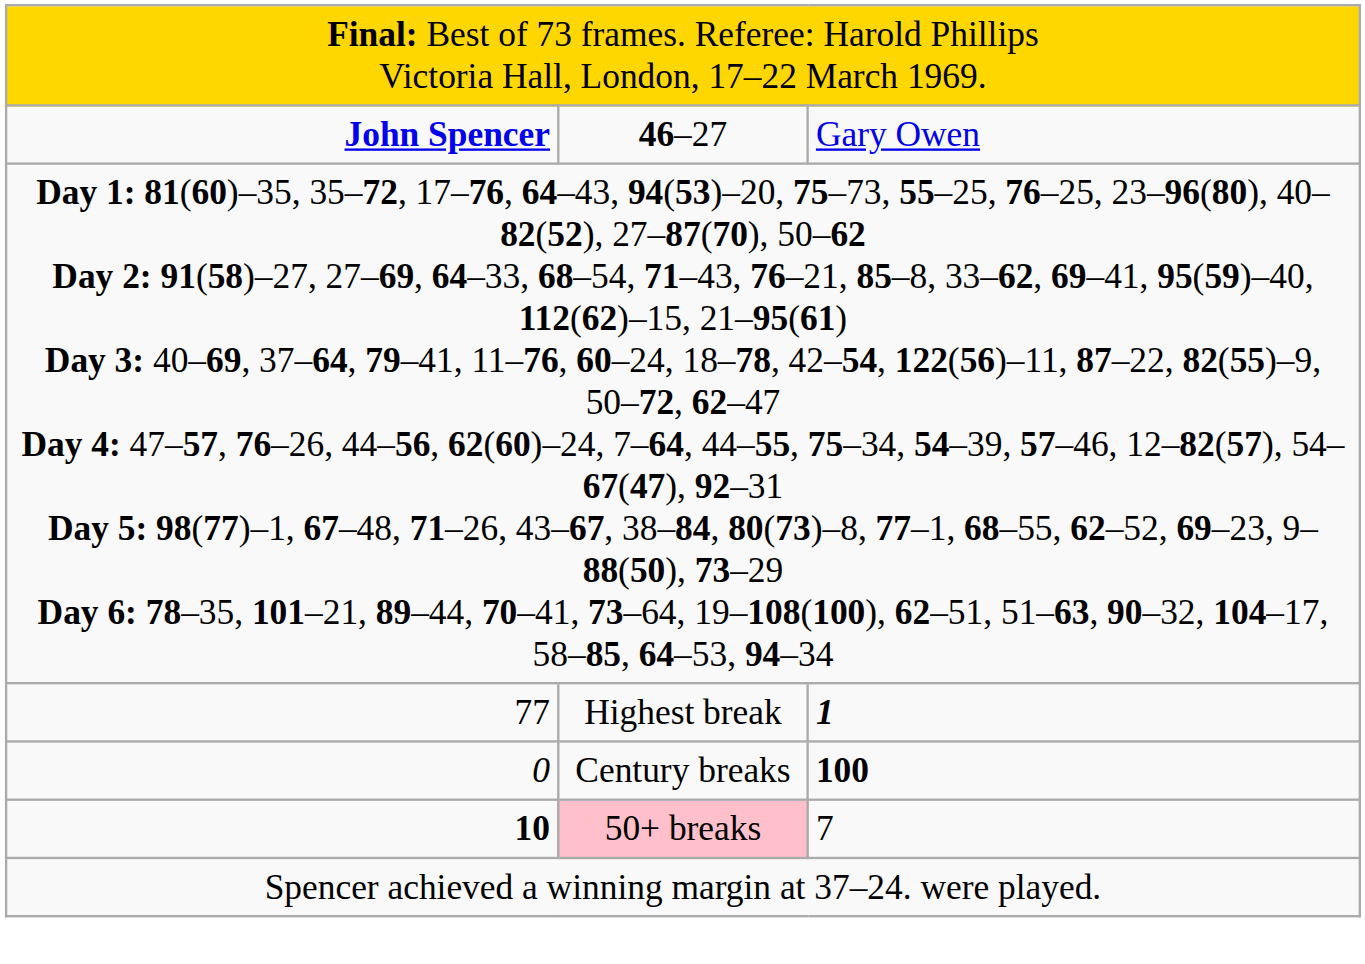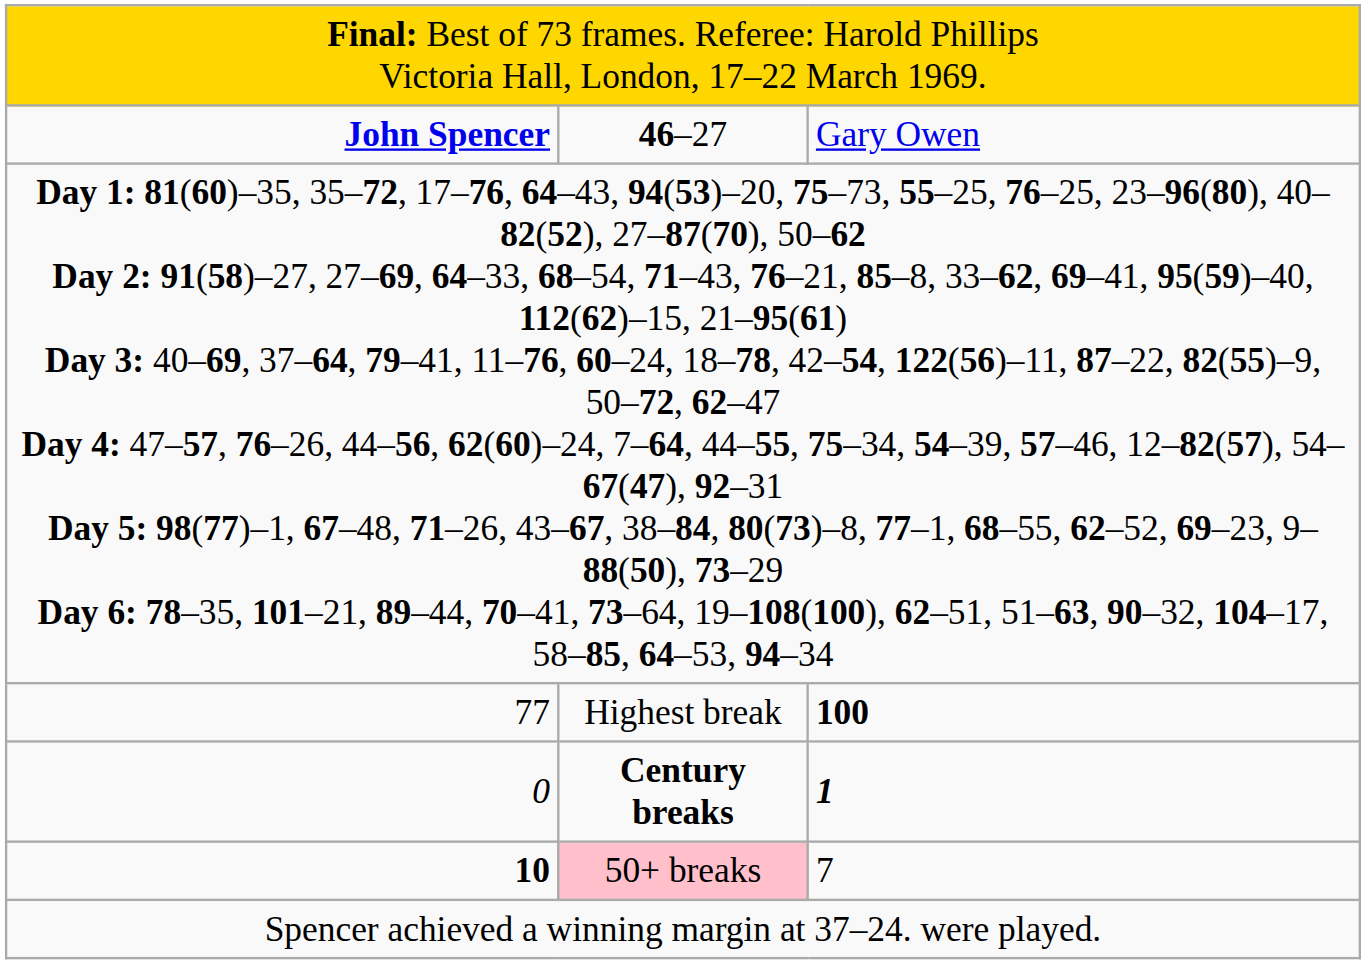 <table class="wikitable" style="font-size: 95%; margin: 1em auto 1em auto;">
 <tr>
 <td colspan="3" align="center" bgcolor="#ffd700"><strong>Final:</strong> Best of 73 frames. Referee: Harold Phillips<br>Victoria Hall, London, 17–22 March 1969.</td>
 </tr>
 <tr>
 <td width="230" align="right"><strong><a href='#'>John Spencer</a></strong> <br></td>
 <td width="100" align="center"><strong>46</strong>–27</td>
 <td width="230"><a href='#'>Gary Owen</a> <br></td>
 </tr>
 <tr>
 <td colspan="3" align="center" style="font-size: 100%"><strong>Day 1:</strong> <strong>81</strong>(<strong>60</strong>)–35, 35–<strong>72</strong>, 17–<strong>76</strong>, <strong>64</strong>–43, <strong>94</strong>(<strong>53</strong>)–20, <strong>75</strong>–73, <strong>55</strong>–25, <strong>76</strong>–25, 23–<strong>96</strong>(<strong>80</strong>), 40–<strong>82</strong>(<strong>52</strong>), 27–<strong>87</strong>(<strong>70</strong>), 50–<strong>62</strong><br><strong>Day 2:</strong> <strong>91</strong>(<strong>58</strong>)–27, 27–<strong>69</strong>, <strong>64</strong>–33, <strong>68</strong>–54, <strong>71</strong>–43, <strong>76</strong>–21, <strong>85</strong>–8, 33–<strong>62</strong>, <strong>69</strong>–41, <strong>95</strong>(<strong>59</strong>)–40, <strong>112</strong>(<strong>62</strong>)–15, 21–<strong>95</strong>(<strong>61</strong>)<br><strong>Day 3:</strong> 40–<strong>69</strong>, 37–<strong>64</strong>, <strong>79</strong>–41, 11–<strong>76</strong>, <strong>60</strong>–24, 18–<strong>78</strong>, 42–<strong>54</strong>, <strong>122</strong>(<strong>56</strong>)–11, <strong>87</strong>–22, <strong>82</strong>(<strong>55</strong>)–9, 50–<strong>72</strong>, <strong>62</strong>–47<br><strong>Day 4:</strong> 47–<strong>57</strong>, <strong>76</strong>–26, 44–<strong>56</strong>, <strong>62</strong>(<strong>60</strong>)–24, 7–<strong>64</strong>, 44–<strong>55</strong>, <strong>75</strong>–34, <strong>54</strong>–39, <strong>57</strong>–46, 12–<strong>82</strong>(<strong>57</strong>), 54–<strong>67</strong>(<strong>47</strong>), <strong>92</strong>–31<br><strong>Day 5:</strong> <strong>98</strong>(<strong>77</strong>)–1, <strong>67</strong>–48, <strong>71</strong>–26, 43–<strong>67</strong>, 38–<strong>84</strong>, <strong>80</strong>(<strong>73</strong>)–8, <strong>77</strong>–1, <strong>68</strong>–55, <strong>62</strong>–52, <strong>69</strong>–23, 9–<strong>88</strong>(<strong>50</strong>), <strong>73</strong>–29<br><strong>Day 6:</strong> <strong>78</strong>–35, <strong>101</strong>–21, <strong>89</strong>–44, <strong>70</strong>–41, <strong>73</strong>–64, 19–<strong>108</strong>(<strong>100</strong>), <strong>62</strong>–51, 51–<strong>63</strong>, <strong>90</strong>–32, <strong>104</strong>–17, 58–<strong>85</strong>, <strong>64</strong>–53, <strong>94</strong>–34</td>
 </tr>
 <tr>
 <td align="right">77</td>
 <td align="center">Highest break</td>
-<td><strong><em>1</em></strong></td>
+<td><strong>100</strong></td>
 </tr>
 <tr>
 <td align="right"><em>0</em></td>
-<td align="center">Century breaks</td>
-<td><strong>100</strong></td>
+<td align="center"><strong>Century breaks</strong></td>
+<td><strong><em>1</em></strong></td>
 </tr>
 <tr>
 <td align="right"><strong>10</strong></td>
 <td align="center" style="background: pink;">50+ breaks</td>
 <td>7</td>
 </tr>
 <tr>
 <td colspan="3" align="center">Spencer achieved a winning margin at 37–24.  were played.</td>
 </tr>
 </table>
